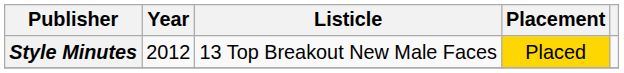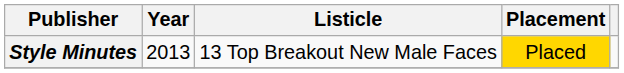 <table class="wikitable plainrowheaders sortable" style="margin-right: 0;">
 <tr>
 <th scope="col">Publisher</th>
 <th scope="col">Year</th>
 <th scope="col">Listicle</th>
 <th scope="col">Placement</th>
 <th scope="col" class="unsortable"></th>
 </tr>
 <tr>
 <th scope="row"><em>Style Minutes</em></th>
-<td>2012</td>
+<td>2013</td>
 <td>13 Top Breakout New Male Faces</td>
 <td style="background: gold; text-align:center;">Placed</td>
 <td style="text-align:center;"></td>
 </tr>
 <tr>
 </tr>
 </table>
